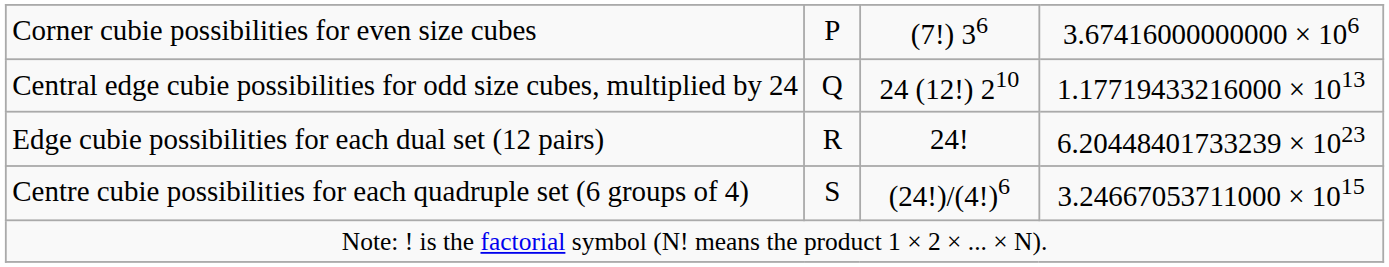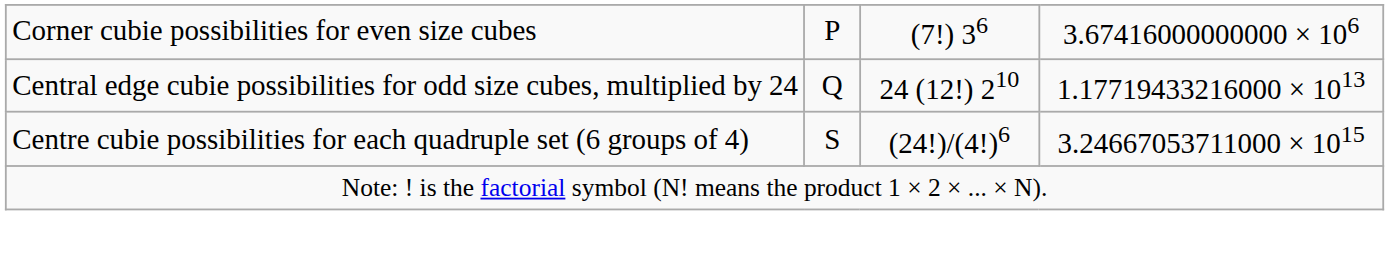 <table class="wikitable" style="margin:0.5em auto; text-align:center;">
 <tr>
 <td width="58%" align="left">Corner cubie possibilities for even size cubes</td>
 <td width="4%">P</td>
 <td width="13%">(7!) 3<sup>6</sup></td>
 <td width="25%">3.67416000000000 × 10<sup>6</sup></td>
 </tr>
 <tr>
 <td align="left">Central edge cubie possibilities for odd size cubes, multiplied by 24</td>
 <td>Q</td>
 <td>24 (12!) 2<sup>10</sup></td>
 <td>1.17719433216000 × 10<sup>13</sup></td>
 </tr>
 <tr>
-<td align="left">Edge cubie possibilities for each dual set (12 pairs)</td>
-<td>R</td>
-<td>24!</td>
-<td>6.20448401733239 × 10<sup>23</sup></td>
-</tr>
-<tr>
 <td align="left">Centre cubie possibilities for each quadruple set (6 groups of 4)</td>
 <td>S</td>
 <td>(24!)/(4!)<sup>6</sup></td>
 <td>3.24667053711000 × 10<sup>15</sup></td>
 </tr>
 <tr>
 <td colspan=4 style="font-size:88%">Note: ! is the <a href='#'>factorial</a> symbol (N! means the product 1 × 2 × ... × N).</td>
 </tr>
 </table>
